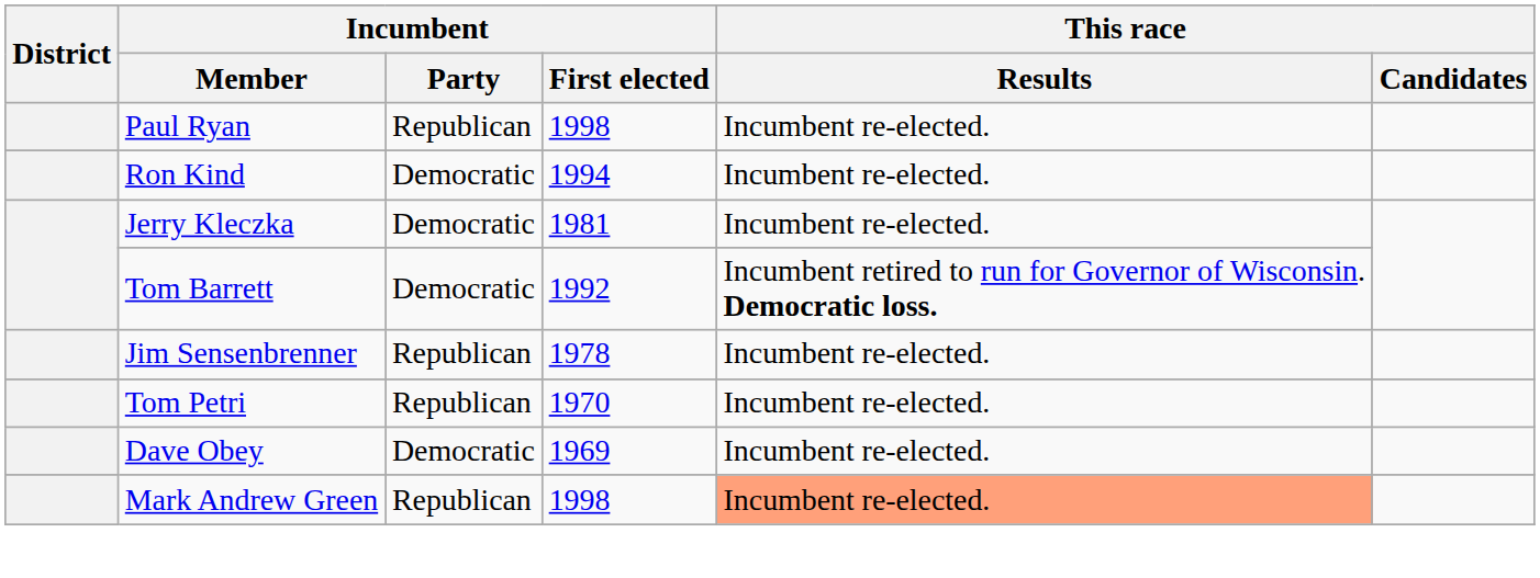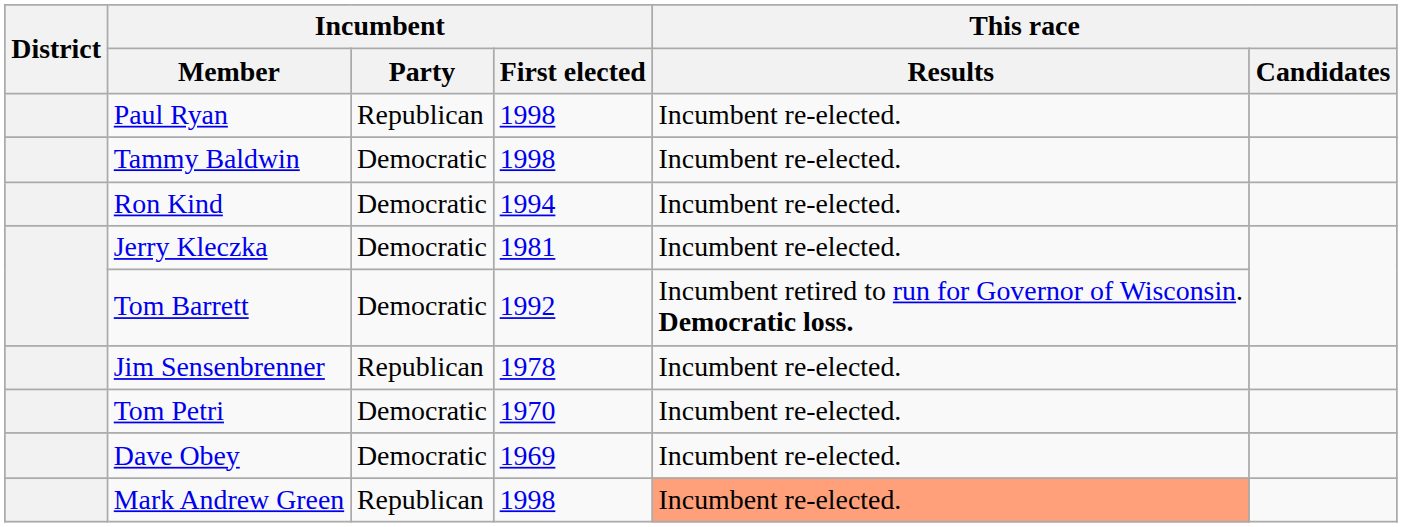 <table class=wikitable>
 <tr>
 <th rowspan=2>District</th>
 <th colspan=3>Incumbent</th>
 <th colspan=2>This race</th>
 </tr>
 <tr>
 <th>Member</th>
 <th>Party</th>
 <th>First elected</th>
 <th>Results</th>
 <th>Candidates</th>
 </tr>
 <tr>
 <th></th>
 <td><a href='#'>Paul Ryan</a></td>
 <td>Republican</td>
+<td><a href='#'>1998</a></td>
+<td>Incumbent re-elected.</td>
+<td nowrap></td>
+</tr>
+<tr>
+<th></th>
+<td><a href='#'>Tammy Baldwin</a></td>
+<td>Democratic</td>
 <td><a href='#'>1998</a></td>
 <td>Incumbent re-elected.</td>
 <td nowrap></td>
 </tr>
 <tr>
 <th></th>
 <td><a href='#'>Ron Kind</a></td>
 <td>Democratic</td>
 <td><a href='#'>1994</a></td>
 <td>Incumbent re-elected.</td>
 <td nowrap></td>
 </tr>
 <tr>
 <th rowspan=2></th>
 <td><a href='#'>Jerry Kleczka</a></td>
 <td>Democratic</td>
 <td><a href='#'>1981</a></td>
 <td>Incumbent re-elected.</td>
 <td rowspan=2 nowrap></td>
 </tr>
 <tr>
 <td><a href='#'>Tom Barrett</a><br></td>
 <td>Democratic</td>
 <td><a href='#'>1992</a></td>
 <td>Incumbent retired to <a href='#'>run for Governor of Wisconsin</a>.<br><strong>Democratic loss.</strong></td>
 </tr>
 <tr>
 <th></th>
 <td><a href='#'>Jim Sensenbrenner</a><br></td>
 <td>Republican</td>
 <td><a href='#'>1978</a></td>
 <td>Incumbent re-elected.</td>
 <td nowrap></td>
 </tr>
 <tr>
 <th></th>
 <td><a href='#'>Tom Petri</a></td>
-<td>Republican</td>
+<td>Democratic</td>
 <td><a href='#'>1970 </a></td>
 <td>Incumbent re-elected.</td>
 <td nowrap></td>
 </tr>
 <tr>
 <th></th>
 <td><a href='#'>Dave Obey</a></td>
 <td>Democratic</td>
 <td><a href='#'>1969 </a></td>
 <td>Incumbent re-elected.</td>
 <td nowrap></td>
 </tr>
 <tr>
 <th></th>
 <td><a href='#'>Mark Andrew Green</a></td>
 <td>Republican</td>
 <td><a href='#'>1998</a></td>
 <td style="background: lightsalmon;">Incumbent re-elected.</td>
 <td nowrap></td>
 </tr>
 </table>
